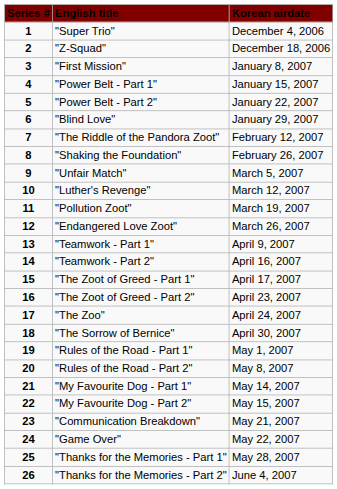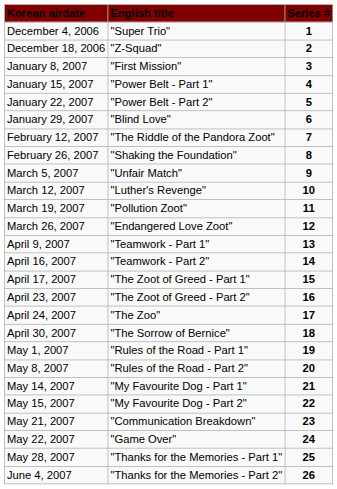 <table class="wikitable">
 <tr bgcolor="#800000">
+<td><strong><span>Korean airdate</span></strong></td>
+<td><strong><span>English title</span></strong></td>
 <td><strong><span>Series #</span></strong></td>
-<td><strong><span>English title</span></strong></td>
-<td><strong><span>Korean airdate</span></strong></td>
 </tr>
 <tr>
+<td>December 4, 2006</td>
+<td>"Super Trio"</td>
 <td align="center"><strong>1</strong></td>
-<td>"Super Trio"</td>
-<td>December 4, 2006</td>
 </tr>
 <tr>
+<td>December 18, 2006</td>
+<td>"Z-Squad"</td>
 <td align="center"><strong>2</strong></td>
-<td>"Z-Squad"</td>
-<td>December 18, 2006</td>
 </tr>
 <tr>
+<td>January 8, 2007</td>
+<td>"First Mission"</td>
 <td align="center"><strong>3</strong></td>
-<td>"First Mission"</td>
-<td>January 8, 2007</td>
 </tr>
 <tr>
+<td>January 15, 2007</td>
+<td>"Power Belt - Part 1"</td>
 <td align="center"><strong>4</strong></td>
-<td>"Power Belt - Part 1"</td>
-<td>January 15, 2007</td>
 </tr>
 <tr>
+<td>January 22, 2007</td>
+<td>"Power Belt - Part 2"</td>
 <td align="center"><strong>5</strong></td>
-<td>"Power Belt - Part 2"</td>
-<td>January 22, 2007</td>
 </tr>
 <tr>
+<td>January 29, 2007</td>
+<td>"Blind Love"</td>
 <td align="center"><strong>6</strong></td>
-<td>"Blind Love"</td>
-<td>January 29, 2007</td>
 </tr>
 <tr>
+<td>February 12, 2007</td>
+<td>"The Riddle of the Pandora Zoot"</td>
 <td align="center"><strong>7</strong></td>
-<td>"The Riddle of the Pandora Zoot"</td>
-<td>February 12, 2007</td>
 </tr>
 <tr>
+<td>February 26, 2007</td>
+<td>"Shaking the Foundation"</td>
 <td align="center"><strong>8</strong></td>
-<td>"Shaking the Foundation"</td>
-<td>February 26, 2007</td>
 </tr>
 <tr>
+<td>March 5, 2007</td>
+<td>"Unfair Match"</td>
 <td align="center"><strong>9</strong></td>
-<td>"Unfair Match"</td>
-<td>March 5, 2007</td>
 </tr>
 <tr>
+<td>March 12, 2007</td>
+<td>"Luther's Revenge"</td>
 <td align="center"><strong>10</strong></td>
-<td>"Luther's Revenge"</td>
-<td>March 12, 2007</td>
 </tr>
 <tr>
+<td>March 19, 2007</td>
+<td>"Pollution Zoot"</td>
 <td align="center"><strong>11</strong></td>
-<td>"Pollution Zoot"</td>
-<td>March 19, 2007</td>
 </tr>
 <tr>
+<td>March 26, 2007</td>
+<td>"Endangered Love Zoot"</td>
 <td align="center"><strong>12</strong></td>
-<td>"Endangered Love Zoot"</td>
-<td>March 26, 2007</td>
 </tr>
 <tr>
+<td>April 9, 2007</td>
+<td>"Teamwork - Part 1"</td>
 <td align="center"><strong>13</strong></td>
-<td>"Teamwork - Part 1"</td>
-<td>April 9, 2007</td>
 </tr>
 <tr>
+<td>April 16, 2007</td>
+<td>"Teamwork - Part 2"</td>
 <td align="center"><strong>14</strong></td>
-<td>"Teamwork - Part 2"</td>
-<td>April 16, 2007</td>
 </tr>
 <tr>
+<td>April 17, 2007</td>
+<td>"The Zoot of Greed - Part 1"</td>
 <td align="center"><strong>15</strong></td>
-<td>"The Zoot of Greed - Part 1"</td>
-<td>April 17, 2007</td>
 </tr>
 <tr>
+<td>April 23, 2007</td>
+<td>"The Zoot of Greed - Part 2"</td>
 <td align="center"><strong>16</strong></td>
-<td>"The Zoot of Greed - Part 2"</td>
-<td>April 23, 2007</td>
 </tr>
 <tr>
+<td>April 24, 2007</td>
+<td>"The Zoo"</td>
 <td align="center"><strong>17</strong></td>
-<td>"The Zoo"</td>
-<td>April 24, 2007</td>
 </tr>
 <tr>
+<td>April 30, 2007</td>
+<td>"The Sorrow of Bernice"</td>
 <td align="center"><strong>18</strong></td>
-<td>"The Sorrow of Bernice"</td>
-<td>April 30, 2007</td>
 </tr>
 <tr>
+<td>May 1, 2007</td>
+<td>"Rules of the Road - Part 1"</td>
 <td align="center"><strong>19</strong></td>
-<td>"Rules of the Road - Part 1"</td>
-<td>May 1, 2007</td>
 </tr>
 <tr>
+<td>May 8, 2007</td>
+<td>"Rules of the Road - Part 2"</td>
 <td align="center"><strong>20</strong></td>
-<td>"Rules of the Road - Part 2"</td>
-<td>May 8, 2007</td>
 </tr>
 <tr>
+<td>May 14, 2007</td>
+<td>"My Favourite Dog - Part 1"</td>
 <td align="center"><strong>21</strong></td>
-<td>"My Favourite Dog - Part 1"</td>
-<td>May 14, 2007</td>
 </tr>
 <tr>
+<td>May 15, 2007</td>
+<td>"My Favourite Dog - Part 2"</td>
 <td align="center"><strong>22</strong></td>
-<td>"My Favourite Dog - Part 2"</td>
-<td>May 15, 2007</td>
 </tr>
 <tr>
+<td>May 21, 2007</td>
+<td>"Communication Breakdown"</td>
 <td align="center"><strong>23</strong></td>
-<td>"Communication Breakdown"</td>
-<td>May 21, 2007</td>
 </tr>
 <tr>
+<td>May 22, 2007</td>
+<td>"Game Over"</td>
 <td align="center"><strong>24</strong></td>
-<td>"Game Over"</td>
-<td>May 22, 2007</td>
 </tr>
 <tr>
+<td>May 28, 2007</td>
+<td>"Thanks for the Memories - Part 1"</td>
 <td align="center"><strong>25</strong></td>
-<td>"Thanks for the Memories - Part 1"</td>
-<td>May 28, 2007</td>
 </tr>
 <tr>
+<td>June 4, 2007</td>
+<td>"Thanks for the Memories - Part 2"</td>
 <td align="center"><strong>26</strong></td>
-<td>"Thanks for the Memories - Part 2"</td>
-<td>June 4, 2007</td>
 </tr>
 </table>
